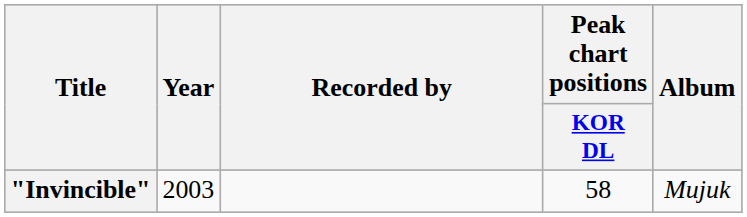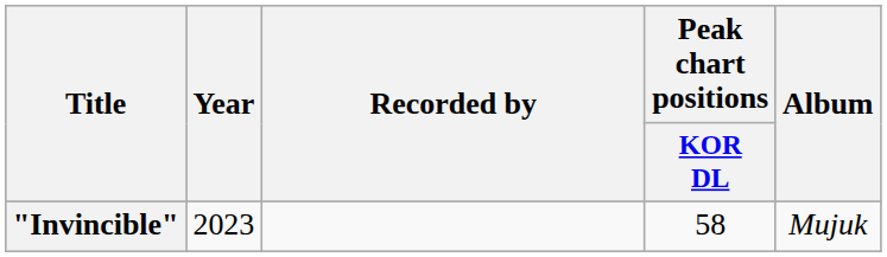 <table class="wikitable plainrowheaders" style="text-align:center">
 <tr>
 <th scope="col" rowspan="2">Title</th>
 <th scope="col" rowspan="2">Year</th>
 <th scope="col" rowspan="2" style="width:12em">Recorded by</th>
 <th scope="col">Peak chart positions</th>
 <th scope="col" rowspan="2">Album</th>
 </tr>
 <tr>
 <th scope="col" style="font-size:90%; width:3em"><a href='#'>KOR<br>DL</a><br></th>
 </tr>
 <tr>
 <th scope="row">"Invincible"</th>
-<td>2003</td>
+<td>2023</td>
 <td style="text-align:left"></td>
 <td>58</td>
 <td><em>Mujuk</em></td>
 </tr>
 </table>
